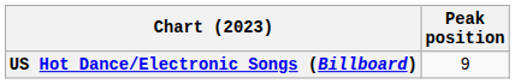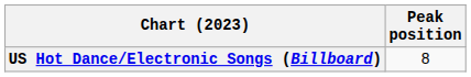 <table class="wikitable sortable plainrowheaders" style="text-align:center">
 <tr>
 <th scope="col">Chart (2023)</th>
 <th scope="col">Peak<br>position</th>
 </tr>
 <tr>
 <th scope="row">US <a href='#'>Hot Dance/Electronic Songs</a> (<em><a href='#'>Billboard</a></em>)</th>
-<td>9</td>
+<td>8</td>
 </tr>
 </table>
